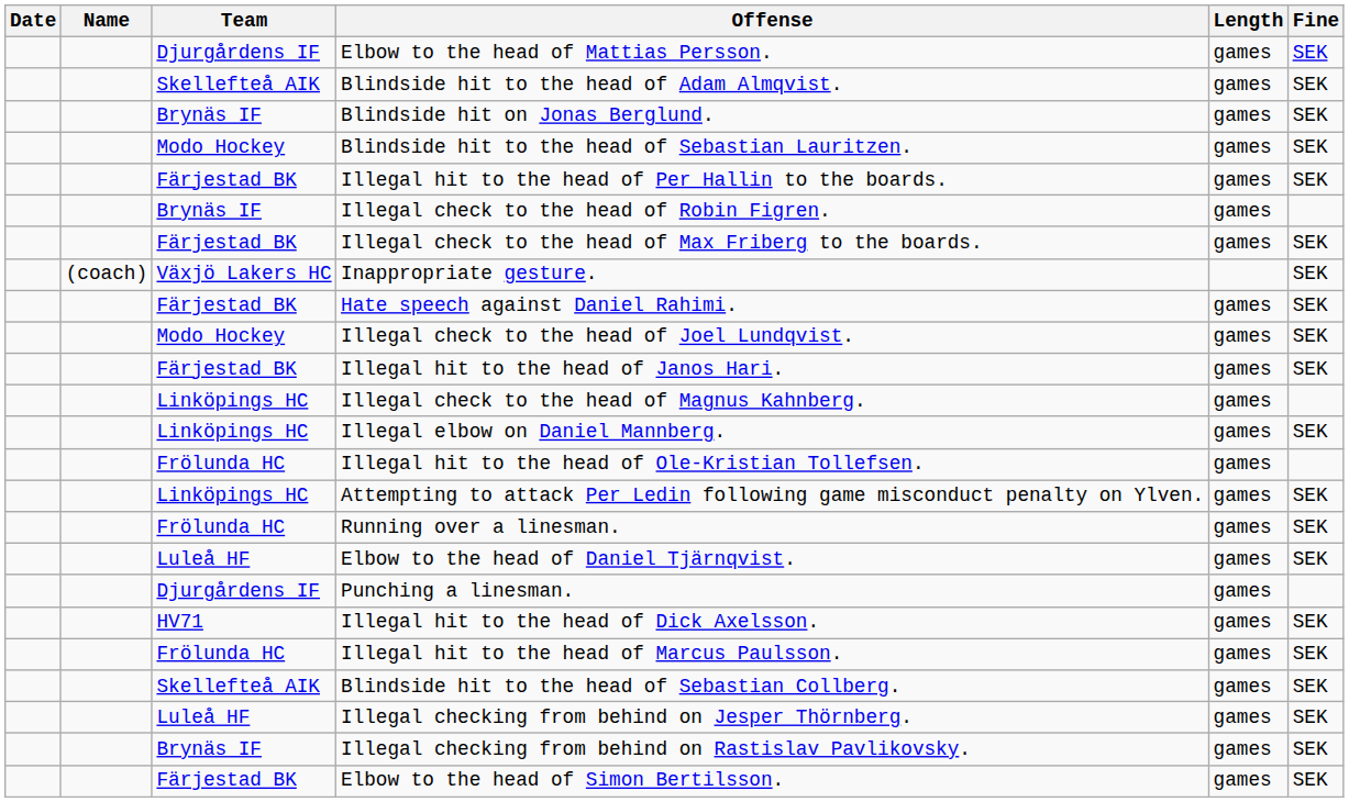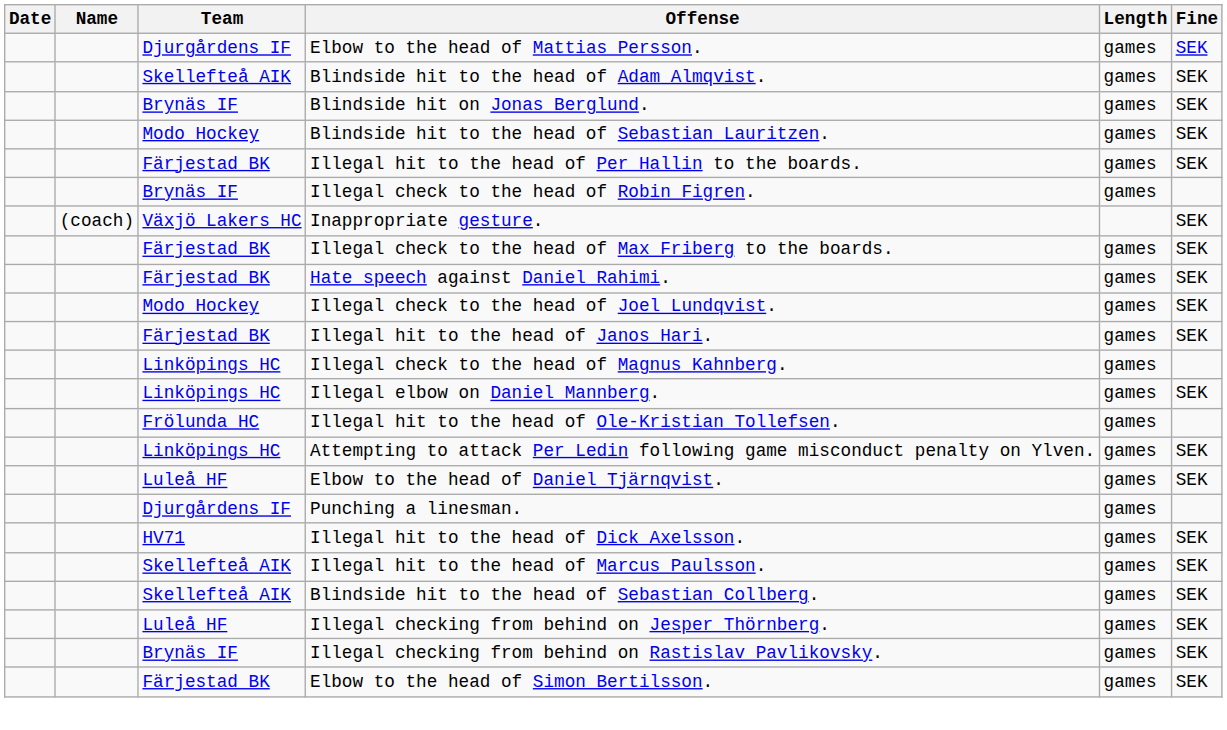 <table class="wikitable sortable">
 <tr>
 <th>Date</th>
 <th>Name</th>
 <th>Team</th>
 <th>Offense</th>
 <th>Length</th>
 <th>Fine</th>
 </tr>
 <tr>
 <td></td>
 <td></td>
 <td><a href='#'>Djurgårdens IF</a></td>
 <td>Elbow to the head of <a href='#'>Mattias Persson</a>.</td>
 <td> games</td>
 <td> <a href='#'>SEK</a></td>
 </tr>
 <tr>
 <td></td>
 <td></td>
 <td><a href='#'>Skellefteå AIK</a></td>
 <td>Blindside hit to the head of <a href='#'>Adam Almqvist</a>.</td>
 <td> games</td>
 <td> SEK</td>
 </tr>
 <tr>
 <td></td>
 <td></td>
 <td><a href='#'>Brynäs IF</a></td>
 <td>Blindside hit on <a href='#'>Jonas Berglund</a>.</td>
 <td> games</td>
 <td> SEK</td>
 </tr>
 <tr>
 <td></td>
 <td></td>
 <td><a href='#'>Modo Hockey</a></td>
 <td>Blindside hit to the head of <a href='#'>Sebastian Lauritzen</a>.</td>
 <td> games</td>
 <td> SEK</td>
 </tr>
 <tr>
 <td></td>
 <td></td>
 <td><a href='#'>Färjestad BK</a></td>
 <td>Illegal hit to the head of <a href='#'>Per Hallin</a> to the boards.</td>
 <td> games</td>
 <td> SEK</td>
 </tr>
 <tr>
 <td></td>
 <td></td>
 <td><a href='#'>Brynäs IF</a></td>
 <td>Illegal check to the head of <a href='#'>Robin Figren</a>.</td>
 <td> games</td>
 <td></td>
 </tr>
 <tr>
 <td></td>
+<td> (coach)</td>
+<td><a href='#'>Växjö Lakers HC</a></td>
+<td>Inappropriate <a href='#'>gesture</a>.</td>
+<td></td>
+<td> SEK</td>
+</tr>
+<tr>
+<td></td>
 <td></td>
 <td><a href='#'>Färjestad BK</a></td>
 <td>Illegal check to the head of <a href='#'>Max Friberg</a> to the boards.</td>
 <td> games</td>
-<td> SEK</td>
-</tr>
-<tr>
-<td></td>
-<td> (coach)</td>
-<td><a href='#'>Växjö Lakers HC</a></td>
-<td>Inappropriate <a href='#'>gesture</a>.</td>
-<td></td>
 <td> SEK</td>
 </tr>
 <tr>
 <td></td>
 <td></td>
 <td><a href='#'>Färjestad BK</a></td>
 <td><a href='#'>Hate speech</a> against <a href='#'>Daniel Rahimi</a>.</td>
 <td> games</td>
 <td> SEK</td>
 </tr>
 <tr>
 <td></td>
 <td></td>
 <td><a href='#'>Modo Hockey</a></td>
 <td>Illegal check to the head of <a href='#'>Joel Lundqvist</a>.</td>
 <td> games</td>
 <td> SEK</td>
 </tr>
 <tr>
 <td></td>
 <td></td>
 <td><a href='#'>Färjestad BK</a></td>
 <td>Illegal hit to the head of <a href='#'>Janos Hari</a>.</td>
 <td> games</td>
 <td> SEK</td>
 </tr>
 <tr>
 <td></td>
 <td></td>
 <td><a href='#'>Linköpings HC</a></td>
 <td>Illegal check to the head of <a href='#'>Magnus Kahnberg</a>.</td>
 <td> games</td>
 <td></td>
 </tr>
 <tr>
 <td></td>
 <td></td>
 <td><a href='#'>Linköpings HC</a></td>
 <td>Illegal elbow on <a href='#'>Daniel Mannberg</a>.</td>
 <td> games</td>
 <td> SEK</td>
 </tr>
 <tr>
 <td></td>
 <td></td>
 <td><a href='#'>Frölunda HC</a></td>
 <td>Illegal hit to the head of <a href='#'>Ole-Kristian Tollefsen</a>.</td>
 <td> games</td>
 <td></td>
 </tr>
 <tr>
 <td></td>
 <td></td>
 <td><a href='#'>Linköpings HC</a></td>
 <td>Attempting to attack <a href='#'>Per Ledin</a> following game misconduct penalty on Ylven.</td>
 <td> games</td>
 <td> SEK</td>
 </tr>
 <tr>
 <td></td>
 <td></td>
-<td><a href='#'>Frölunda HC</a></td>
-<td>Running over a linesman.</td>
-<td> games</td>
-<td> SEK</td>
-</tr>
-<tr>
-<td></td>
-<td></td>
 <td><a href='#'>Luleå HF</a></td>
 <td>Elbow to the head of <a href='#'>Daniel Tjärnqvist</a>.</td>
 <td> games</td>
 <td> SEK</td>
 </tr>
 <tr>
 <td></td>
 <td></td>
 <td><a href='#'>Djurgårdens IF</a></td>
 <td>Punching a linesman.</td>
 <td> games</td>
 <td></td>
 </tr>
 <tr>
 <td></td>
 <td></td>
 <td><a href='#'>HV71</a></td>
 <td>Illegal hit to the head of <a href='#'>Dick Axelsson</a>.</td>
 <td> games</td>
 <td> SEK</td>
 </tr>
 <tr>
 <td></td>
 <td></td>
-<td><a href='#'>Frölunda HC</a></td>
+<td><a href='#'>Skellefteå AIK</a></td>
 <td>Illegal hit to the head of <a href='#'>Marcus Paulsson</a>.</td>
 <td> games</td>
 <td> SEK</td>
 </tr>
 <tr>
 <td></td>
 <td></td>
 <td><a href='#'>Skellefteå AIK</a></td>
 <td>Blindside hit to the head of <a href='#'>Sebastian Collberg</a>.</td>
 <td> games</td>
 <td> SEK</td>
 </tr>
 <tr>
 <td></td>
 <td></td>
 <td><a href='#'>Luleå HF</a></td>
 <td>Illegal checking from behind on <a href='#'>Jesper Thörnberg</a>.</td>
 <td> games</td>
 <td> SEK</td>
 </tr>
 <tr>
 <td></td>
 <td></td>
 <td><a href='#'>Brynäs IF</a></td>
 <td>Illegal checking from behind on <a href='#'>Rastislav Pavlikovsky</a>.</td>
 <td> games</td>
 <td> SEK</td>
 </tr>
 <tr>
 <td></td>
 <td></td>
 <td><a href='#'>Färjestad BK</a></td>
 <td>Elbow to the head of <a href='#'>Simon Bertilsson</a>.</td>
 <td> games</td>
 <td> SEK<br></td>
 </tr>
 </table>
